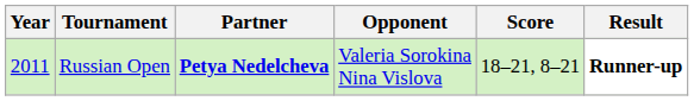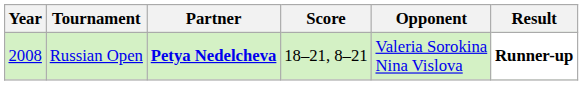 <table class="sortable wikitable" style="font-size: 90%;">
 <tr>
 <th>Year</th>
 <th>Tournament</th>
 <th>Partner</th>
+<th>Score</th>
 <th>Opponent</th>
-<th>Score</th>
 <th>Result</th>
 </tr>
 <tr style="background:#D4F1C5">
-<td align="center"><a href='#'>2011</a></td>
+<td align="center"><a href='#'>2008</a></td>
 <td align="left"><a href='#'>Russian Open</a></td>
 <td align="left"><strong> <a href='#'>Petya Nedelcheva</a></strong></td>
+<td align="left">18–21, 8–21</td>
 <td align="left"> <a href='#'>Valeria Sorokina</a><br> <a href='#'>Nina Vislova</a></td>
-<td align="left">18–21, 8–21</td>
 <td style="text-align:left; background:white"> <strong>Runner-up</strong></td>
 </tr>
 </table>
